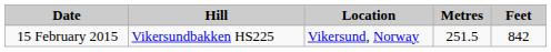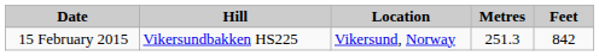 <table class="wikitable sortable" style="text-align:left; line-height:16px; width:69%;">
 <tr>
 <th style="background-color: #ccc;" width="110">Date</th>
 <th style="background-color: #ccc;" width="160">Hill</th>
 <th style="background-color: #ccc;" width="115">Location</th>
 <th style="background-color: #ccc;" width="45">Metres</th>
 <th style="background-color: #ccc;" width="45">Feet</th>
 </tr>
 <tr>
 <td align=right>15 February 2015  </td>
 <td><a href='#'>Vikersundbakken</a> HS225</td>
 <td><a href='#'>Vikersund</a>, <a href='#'>Norway</a></td>
-<td align=center>251.5</td>
+<td align=center>251.3</td>
 <td align=center>842</td>
 </tr>
 </table>
